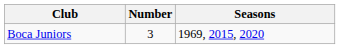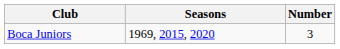 <table class="wikitable">
 <tr>
 <th width="150">Club</th>
+<th width="200">Seasons</th>
 <th width="50">Number</th>
-<th width="200">Seasons</th>
 </tr>
 <tr>
 <td><a href='#'>Boca Juniors</a></td>
+<td>1969, <a href='#'>2015</a>, <a href='#'>2020</a></td>
 <td style="text-align:center">3</td>
-<td>1969, <a href='#'>2015</a>, <a href='#'>2020</a></td>
 </tr>
 </table>
